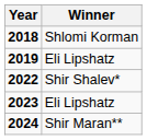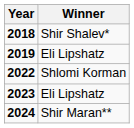 <table class="wikitable">
 <tr>
 <th>Year</th>
 <th>Winner</th>
 </tr>
 <tr>
 <td><strong>2018</strong></td>
-<td>Shlomi Korman</td>
+<td>Shir Shalev*</td>
 </tr>
 <tr>
 <td><strong>2019</strong></td>
 <td>Eli Lipshatz</td>
 </tr>
 <tr>
 <td><strong>2022</strong></td>
-<td>Shir Shalev*</td>
+<td>Shlomi Korman</td>
 </tr>
 <tr>
 <td><strong>2023</strong></td>
 <td>Eli Lipshatz</td>
 </tr>
 <tr>
 <td><strong>2024</strong></td>
 <td>Shir Maran**</td>
 </tr>
 </table>
